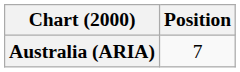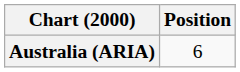 <table class="wikitable plainrowheaders" style="text-align:center">
 <tr>
 <th scope="col">Chart (2000)</th>
 <th scope="col">Position</th>
 </tr>
 <tr>
 <th scope="row">Australia (ARIA)</th>
-<td>7</td>
+<td>6</td>
 </tr>
 </table>
